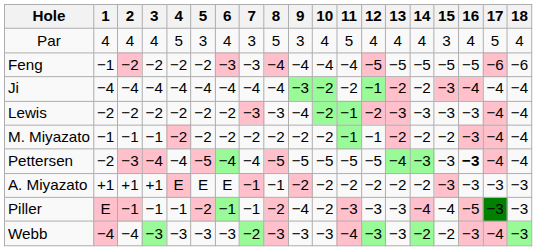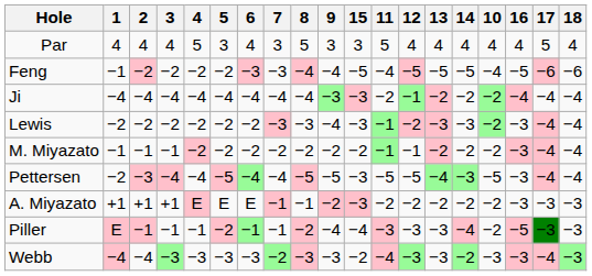 <table class="wikitable" style="text-align:center">
 <tr>
 <th>Hole</th>
 <th>1</th>
 <th>2</th>
 <th>3</th>
 <th>4</th>
 <th>5</th>
 <th>6</th>
 <th>7</th>
 <th>8</th>
 <th>9</th>
-<th>10</th>
+<th>15</th>
 <th>11</th>
 <th>12</th>
 <th>13</th>
 <th>14</th>
-<th>15</th>
+<th>10</th>
 <th>16</th>
 <th>17</th>
 <th>18</th>
 </tr>
 <tr>
 <td>Par</td>
 <td>4</td>
 <td>4</td>
 <td>4</td>
 <td>5</td>
 <td>3</td>
 <td>4</td>
 <td>3</td>
 <td>5</td>
 <td>3</td>
-<td>4</td>
+<td>3</td>
 <td>5</td>
 <td>4</td>
 <td>4</td>
 <td>4</td>
-<td>3</td>
+<td>4</td>
 <td>4</td>
 <td>5</td>
 <td>4</td>
 </tr>
 <tr>
 <td align=left> Feng</td>
 <td>−1</td>
 <td style="background: Pink;">−2</td>
 <td>−2</td>
 <td>−2</td>
 <td>−2</td>
 <td style="background: Pink;">−3</td>
 <td>−3</td>
 <td style="background: Pink;">−4</td>
 <td>−4</td>
-<td>−4</td>
+<td>−5</td>
 <td>−4</td>
 <td style="background: Pink;">−5</td>
 <td>−5</td>
 <td>−5</td>
-<td>−5</td>
+<td>−4</td>
 <td>−5</td>
 <td style="background: Pink;">−6</td>
 <td>−6</td>
 </tr>
 <tr>
 <td align=left> Ji</td>
 <td>−4</td>
 <td>−4</td>
 <td>−4</td>
 <td>−4</td>
 <td>−4</td>
 <td>−4</td>
 <td>−4</td>
 <td>−4</td>
 <td style="background: PaleGreen;">−3</td>
-<td style="background: PaleGreen;">−2</td>
+<td style="background: Pink;">−3</td>
 <td>−2</td>
 <td style="background: PaleGreen;">−1</td>
 <td style="background: Pink;">−2</td>
 <td>−2</td>
-<td style="background: Pink;">−3</td>
+<td style="background: PaleGreen;">−2</td>
 <td style="background: Pink;">−4</td>
 <td>−4</td>
 <td>−4</td>
 </tr>
 <tr>
 <td align=left> Lewis</td>
 <td>−2</td>
 <td>−2</td>
 <td>−2</td>
 <td>−2</td>
 <td>−2</td>
 <td>−2</td>
 <td style="background: Pink;">−3</td>
 <td>−3</td>
 <td>−4</td>
-<td style="background: PaleGreen;">−2</td>
+<td>−3</td>
 <td style="background: PaleGreen;">−1</td>
 <td style="background: Pink;">−2</td>
 <td style="background: Pink;">−3</td>
 <td>−3</td>
-<td>−3</td>
+<td style="background: PaleGreen;">−2</td>
 <td>−3</td>
 <td style="background: Pink;">−4</td>
 <td>−4</td>
 </tr>
 <tr>
 <td align=left> M. Miyazato</td>
 <td>−1</td>
 <td>−1</td>
 <td>−1</td>
 <td style="background: Pink;">−2</td>
 <td>−2</td>
 <td>−2</td>
 <td>−2</td>
 <td>−2</td>
 <td>−2</td>
 <td>−2</td>
 <td style="background: PaleGreen;">−1</td>
 <td>−1</td>
 <td style="background: Pink;">−2</td>
 <td>−2</td>
 <td>−2</td>
 <td style="background: Pink;">−3</td>
 <td style="background: Pink;">−4</td>
 <td>−4</td>
 </tr>
 <tr>
 <td align=left> Pettersen</td>
 <td>−2</td>
 <td style="background: Pink;">−3</td>
 <td style="background: Pink;">−4</td>
 <td>−4</td>
 <td style="background: Pink;">−5</td>
 <td style="background: PaleGreen;">−4</td>
 <td>−4</td>
 <td style="background: Pink;">−5</td>
 <td>−5</td>
-<td>−5</td>
+<td>−3</td>
 <td>−5</td>
 <td>−5</td>
 <td style="background: PaleGreen;">−4</td>
 <td style="background: PaleGreen;">−3</td>
+<td>−5</td>
 <td>−3</td>
-<td><strong>−3</strong></td>
 <td style="background: Pink;">−4</td>
 <td>−4</td>
 </tr>
 <tr>
 <td align=left> A. Miyazato</td>
 <td>+1</td>
 <td>+1</td>
 <td>+1</td>
 <td style="background: Pink;">E</td>
 <td>E</td>
 <td>E</td>
 <td style="background: Pink;">−1</td>
 <td>−1</td>
 <td style="background: Pink;">−2</td>
+<td style="background: Pink;">−3</td>
 <td>−2</td>
 <td>−2</td>
 <td>−2</td>
 <td>−2</td>
 <td>−2</td>
-<td style="background: Pink;">−3</td>
 <td>−3</td>
 <td>−3</td>
 <td>−3</td>
 </tr>
 <tr>
 <td align=left> Piller</td>
 <td style="background: Pink;">E</td>
 <td style="background: Pink;">−1</td>
 <td>−1</td>
 <td>−1</td>
 <td style="background: Pink;">−2</td>
 <td style="background: PaleGreen;">−1</td>
 <td>−1</td>
 <td style="background: Pink;">−2</td>
 <td>−4</td>
-<td>−2</td>
+<td>−4</td>
 <td style="background: Pink;">−3</td>
 <td>−3</td>
 <td>−3</td>
 <td style="background: Pink;">−4</td>
-<td>−4</td>
+<td>−2</td>
 <td style="background: Pink;">−5</td>
 <td style="background: Green;">−3</td>
 <td>−3</td>
 </tr>
 <tr>
 <td align=left> Webb</td>
 <td style="background: Pink;">−4</td>
 <td>−4</td>
 <td style="background: PaleGreen;">−3</td>
 <td>−3</td>
 <td>−3</td>
 <td>−3</td>
 <td style="background: PaleGreen;">−2</td>
 <td style="background: Pink;">−3</td>
 <td>−3</td>
-<td>−3</td>
+<td>−2</td>
 <td style="background: Pink;">−4</td>
 <td style="background: PaleGreen;">−3</td>
 <td>−3</td>
 <td style="background: PaleGreen;">−2</td>
-<td>−2</td>
+<td>−3</td>
 <td style="background: Pink;">−3</td>
 <td style="background: Pink;">−4</td>
 <td style="background: PaleGreen;">−3</td>
 </tr>
 </table>
